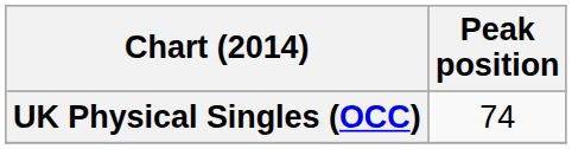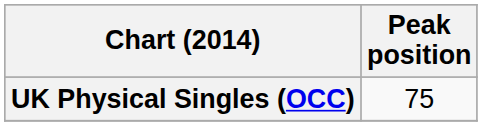 <table class="wikitable sortable plainrowheaders" style="text-align:center">
 <tr>
 <th scope="col">Chart (2014)</th>
 <th scope="col">Peak<br>position</th>
 </tr>
 <tr>
 <th scope="row">UK Physical Singles (<a href='#'>OCC</a>)</th>
-<td align="center">74</td>
+<td align="center">75</td>
 </tr>
 <tr>
 </tr>
 </table>
